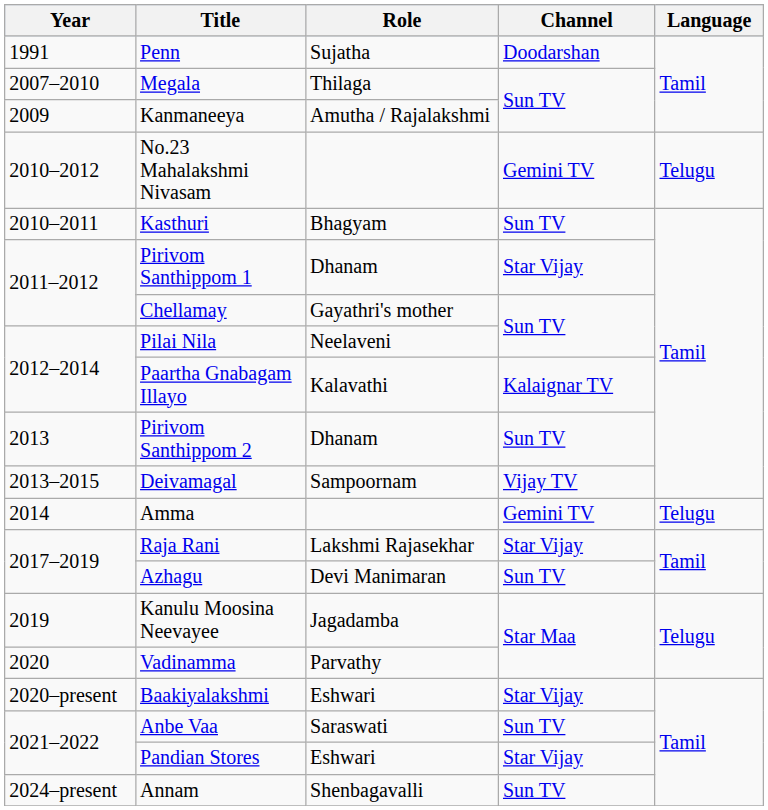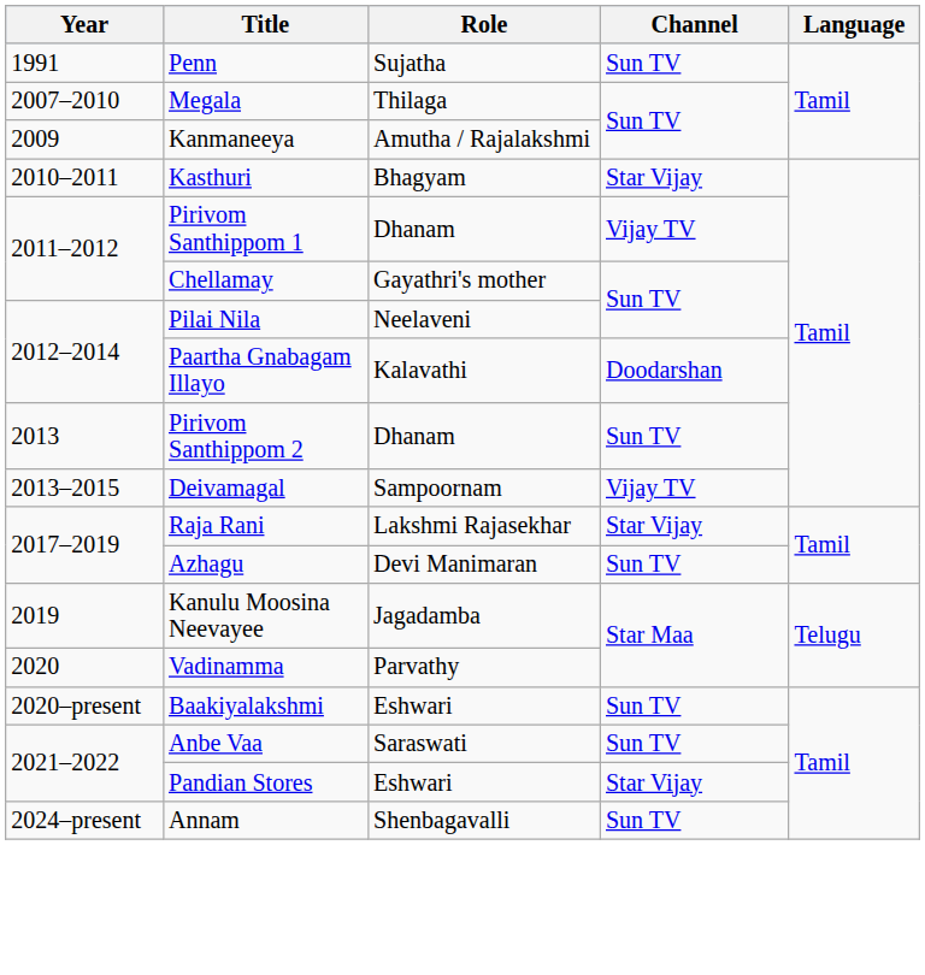 <table class="wikitable sortable" border="1">
 <tr style="background:#B0C4DE;">
 <th style="width:100px;">Year</th>
 <th style="width:130px;">Title</th>
 <th style="width:150px;">Role</th>
 <th style="width:120px;">Channel</th>
 <th style="width:80px;">Language</th>
 </tr>
 <tr>
 <td>1991</td>
 <td><a href='#'>Penn</a></td>
 <td>Sujatha</td>
-<td><a href='#'>Doodarshan</a></td>
+<td><a href='#'>Sun TV</a></td>
 <td rowspan="3"><a href='#'>Tamil</a></td>
 </tr>
 <tr>
 <td>2007–2010</td>
 <td><a href='#'>Megala</a></td>
 <td>Thilaga</td>
 <td rowspan="2"><a href='#'>Sun TV</a></td>
 </tr>
 <tr>
 <td>2009</td>
 <td>Kanmaneeya</td>
 <td>Amutha / Rajalakshmi</td>
 </tr>
 <tr>
-<td>2010–2012</td>
-<td>No.23 Mahalakshmi Nivasam</td>
-<td></td>
-<td><a href='#'>Gemini TV</a></td>
-<td><a href='#'>Telugu</a></td>
-</tr>
-<tr>
 <td>2010–2011</td>
 <td><a href='#'>Kasthuri</a></td>
 <td>Bhagyam</td>
-<td><a href='#'>Sun TV</a></td>
+<td><a href='#'>Star Vijay</a></td>
 <td rowspan="7"><a href='#'>Tamil</a></td>
 </tr>
 <tr>
 <td rowspan="2">2011–2012</td>
 <td><a href='#'>Pirivom Santhippom 1</a></td>
 <td>Dhanam</td>
-<td><a href='#'>Star Vijay</a></td>
+<td><a href='#'>Vijay TV</a></td>
 </tr>
 <tr>
 <td><a href='#'>Chellamay</a></td>
 <td>Gayathri's mother</td>
 <td rowspan="2"><a href='#'>Sun TV</a></td>
 </tr>
 <tr>
 <td rowspan="2">2012–2014</td>
 <td><a href='#'>Pilai Nila</a></td>
 <td>Neelaveni</td>
 </tr>
 <tr>
 <td><a href='#'>Paartha Gnabagam Illayo</a></td>
 <td>Kalavathi</td>
-<td><a href='#'>Kalaignar TV</a></td>
+<td><a href='#'>Doodarshan</a></td>
 </tr>
 <tr>
 <td>2013</td>
 <td><a href='#'>Pirivom Santhippom 2</a></td>
 <td>Dhanam</td>
 <td><a href='#'>Sun TV</a></td>
 </tr>
 <tr>
 <td>2013–2015</td>
 <td><a href='#'>Deivamagal</a></td>
 <td>Sampoornam</td>
 <td><a href='#'>Vijay TV</a></td>
-</tr>
-<tr>
-<td>2014</td>
-<td>Amma</td>
-<td></td>
-<td><a href='#'>Gemini TV</a></td>
-<td><a href='#'>Telugu</a></td>
 </tr>
 <tr>
 <td rowspan="2">2017–2019</td>
 <td><a href='#'>Raja Rani</a></td>
 <td>Lakshmi Rajasekhar</td>
 <td><a href='#'>Star Vijay</a></td>
 <td rowspan=2><a href='#'>Tamil</a></td>
 </tr>
 <tr>
 <td><a href='#'>Azhagu</a></td>
 <td>Devi Manimaran</td>
 <td><a href='#'>Sun TV</a></td>
 </tr>
 <tr>
 <td>2019</td>
 <td>Kanulu Moosina Neevayee</td>
 <td>Jagadamba</td>
 <td rowspan=2><a href='#'>Star Maa</a></td>
 <td rowspan=2><a href='#'>Telugu</a></td>
 </tr>
 <tr>
 <td>2020</td>
 <td><a href='#'>Vadinamma</a></td>
 <td>Parvathy</td>
 </tr>
 <tr>
 <td>2020–present</td>
 <td><a href='#'>Baakiyalakshmi</a></td>
 <td>Eshwari</td>
-<td><a href='#'>Star Vijay</a></td>
+<td><a href='#'>Sun TV</a></td>
 <td rowspan=4><a href='#'>Tamil</a></td>
 </tr>
 <tr>
 <td rowspan="2">2021–2022</td>
 <td><a href='#'>Anbe Vaa</a></td>
 <td>Saraswati</td>
 <td><a href='#'>Sun TV</a></td>
 </tr>
 <tr>
 <td><a href='#'>Pandian Stores</a></td>
 <td>Eshwari</td>
 <td><a href='#'>Star Vijay</a></td>
 </tr>
 <tr>
 <td>2024–present</td>
 <td>Annam</td>
 <td>Shenbagavalli</td>
 <td><a href='#'>Sun TV</a></td>
 </tr>
 </table>
